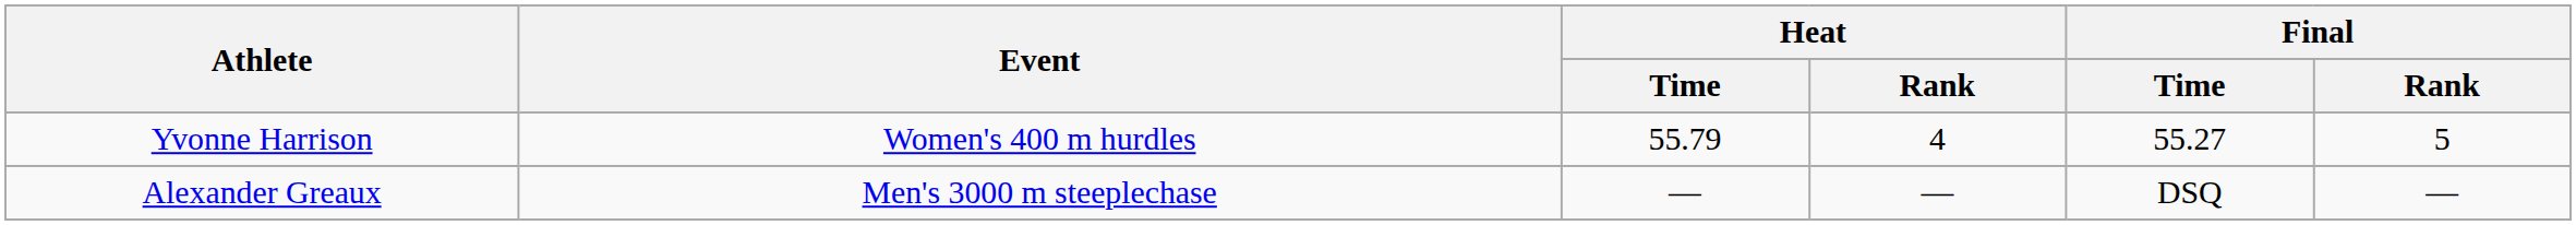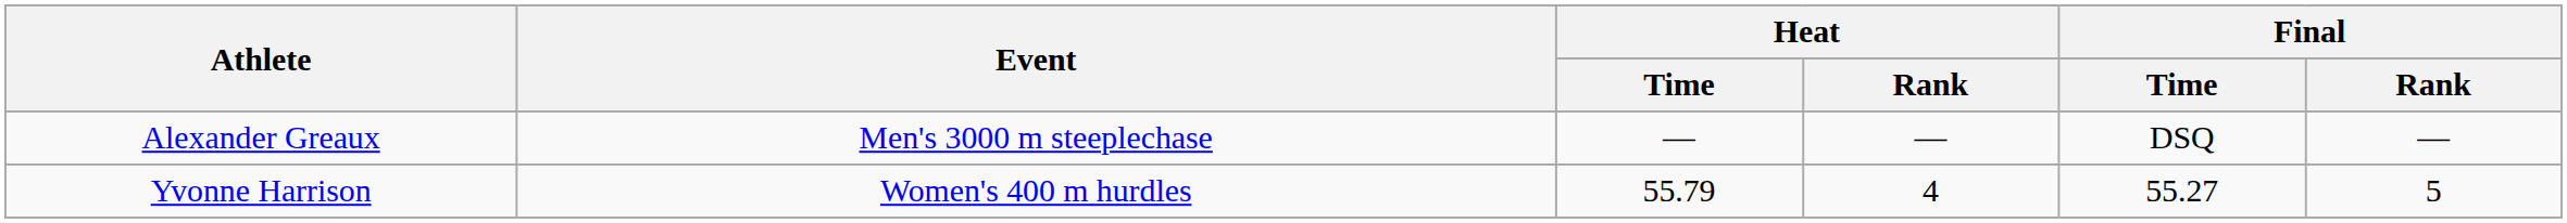 <table class="wikitable" style="font-size:95%; text-align:center;" width="95%">
 <tr>
 <th rowspan="2">Athlete</th>
 <th rowspan="2">Event</th>
 <th colspan="2">Heat</th>
 <th colspan="2">Final</th>
 </tr>
 <tr>
 <th>Time</th>
 <th>Rank</th>
 <th>Time</th>
 <th>Rank</th>
 </tr>
 <tr>
+<td width=20%><a href='#'>Alexander Greaux</a></td>
+<td><a href='#'>Men's 3000 m steeplechase</a></td>
+<td>—</td>
+<td>—</td>
+<td>DSQ</td>
+<td>—</td>
+</tr>
+<tr>
 <td width=20%><a href='#'>Yvonne Harrison</a></td>
 <td><a href='#'>Women's 400 m hurdles</a></td>
 <td>55.79</td>
 <td>4</td>
 <td>55.27</td>
 <td>5</td>
 </tr>
-<tr>
-<td width=20%><a href='#'>Alexander Greaux</a></td>
-<td><a href='#'>Men's 3000 m steeplechase</a></td>
-<td>—</td>
-<td>—</td>
-<td>DSQ</td>
-<td>—</td>
-</tr>
 </table>
